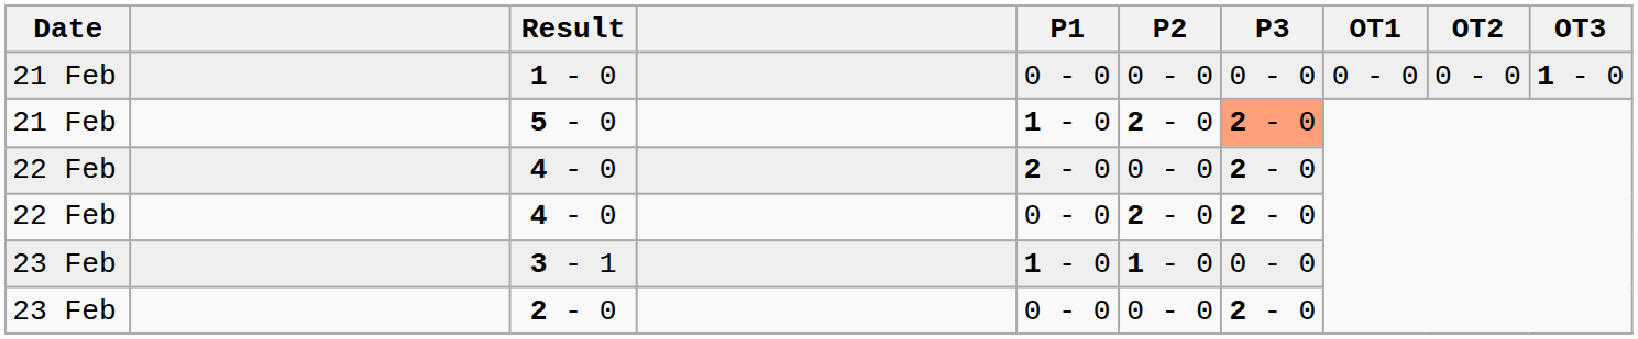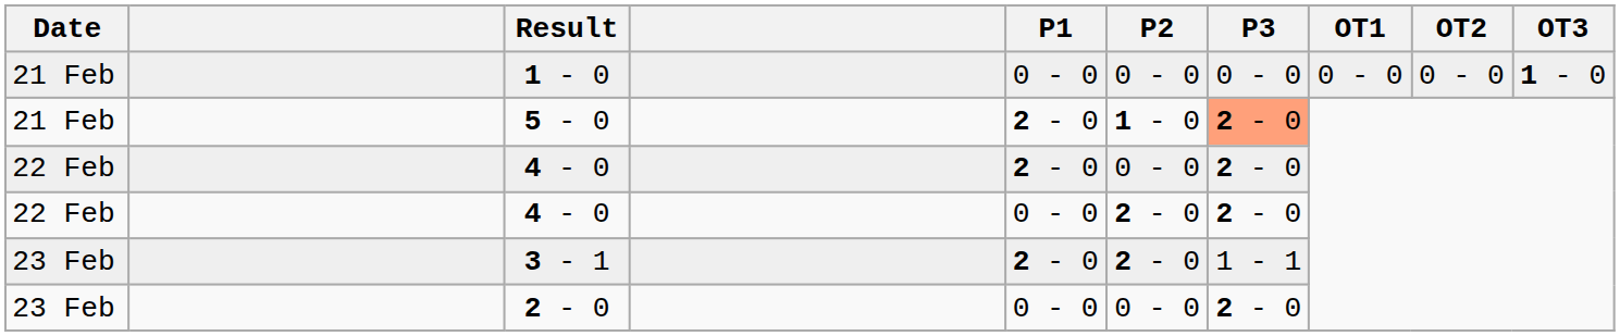 <table class="wikitable">
 <tr>
 <th width=50px>Date</th>
 <th width=165px></th>
 <th width=50px>Result</th>
 <th width=165px></th>
 <th width=40px>P1</th>
 <th width=40px>P2</th>
 <th width=40px>P3</th>
 <th width=40px>OT1</th>
 <th width=40px>OT2</th>
 <th width=40px>OT3</th>
 </tr>
 <tr bgcolor="#EFEFEF">
 <td>21 Feb</td>
 <td></td>
 <td align="center"><strong>1</strong> - 0</td>
 <td></td>
 <td align="center">0 - 0</td>
 <td align="center">0 - 0</td>
 <td align="center">0 - 0</td>
 <td align="center">0 - 0</td>
 <td align="center">0 - 0</td>
 <td align="center"><strong>1</strong> - 0</td>
 </tr>
 <tr>
 <td>21 Feb</td>
 <td></td>
 <td align="center"><strong>5</strong> - 0</td>
 <td></td>
+<td align="center"><strong>2</strong> - 0</td>
 <td align="center"><strong>1</strong> - 0</td>
-<td align="center"><strong>2</strong> - 0</td>
 <td align="center" style="background: lightsalmon;"><strong>2</strong> - 0</td>
 </tr>
 <tr bgcolor="#EFEFEF">
 <td>22 Feb</td>
 <td></td>
 <td align="center"><strong>4</strong> - 0</td>
 <td></td>
 <td align="center"><strong>2</strong> - 0</td>
 <td align="center">0 - 0</td>
 <td align="center"><strong>2</strong> - 0</td>
 </tr>
 <tr>
 <td>22 Feb</td>
 <td></td>
 <td align="center"><strong>4</strong> - 0</td>
 <td></td>
 <td align="center">0 - 0</td>
 <td align="center"><strong>2</strong> - 0</td>
 <td align="center"><strong>2</strong> - 0</td>
 </tr>
 <tr bgcolor="#EFEFEF">
 <td>23 Feb</td>
 <td></td>
 <td align="center"><strong>3</strong> - 1</td>
 <td></td>
-<td align="center"><strong>1</strong> - 0</td>
-<td align="center"><strong>1</strong> - 0</td>
-<td align="center">0 - 0</td>
+<td align="center"><strong>2</strong> - 0</td>
+<td align="center"><strong>2</strong> - 0</td>
+<td align="center">1 - 1</td>
 </tr>
 <tr>
 <td>23 Feb</td>
 <td></td>
 <td align="center"><strong>2</strong> - 0</td>
 <td></td>
 <td align="center">0 - 0</td>
 <td align="center">0 - 0</td>
 <td align="center"><strong>2</strong> - 0</td>
 </tr>
 </table>
